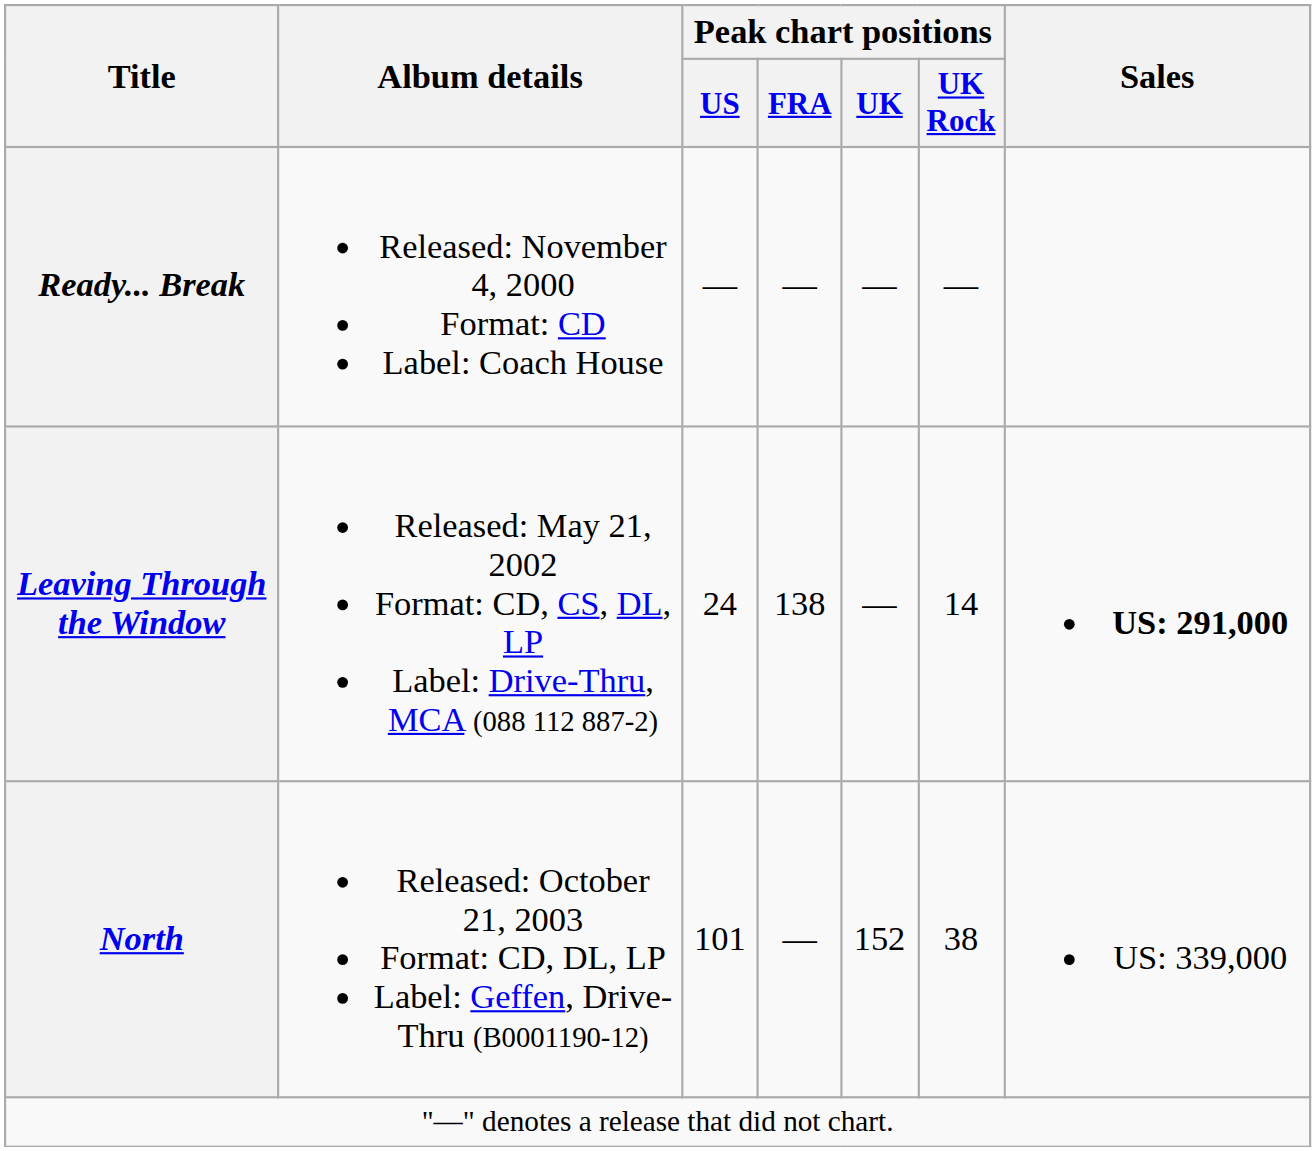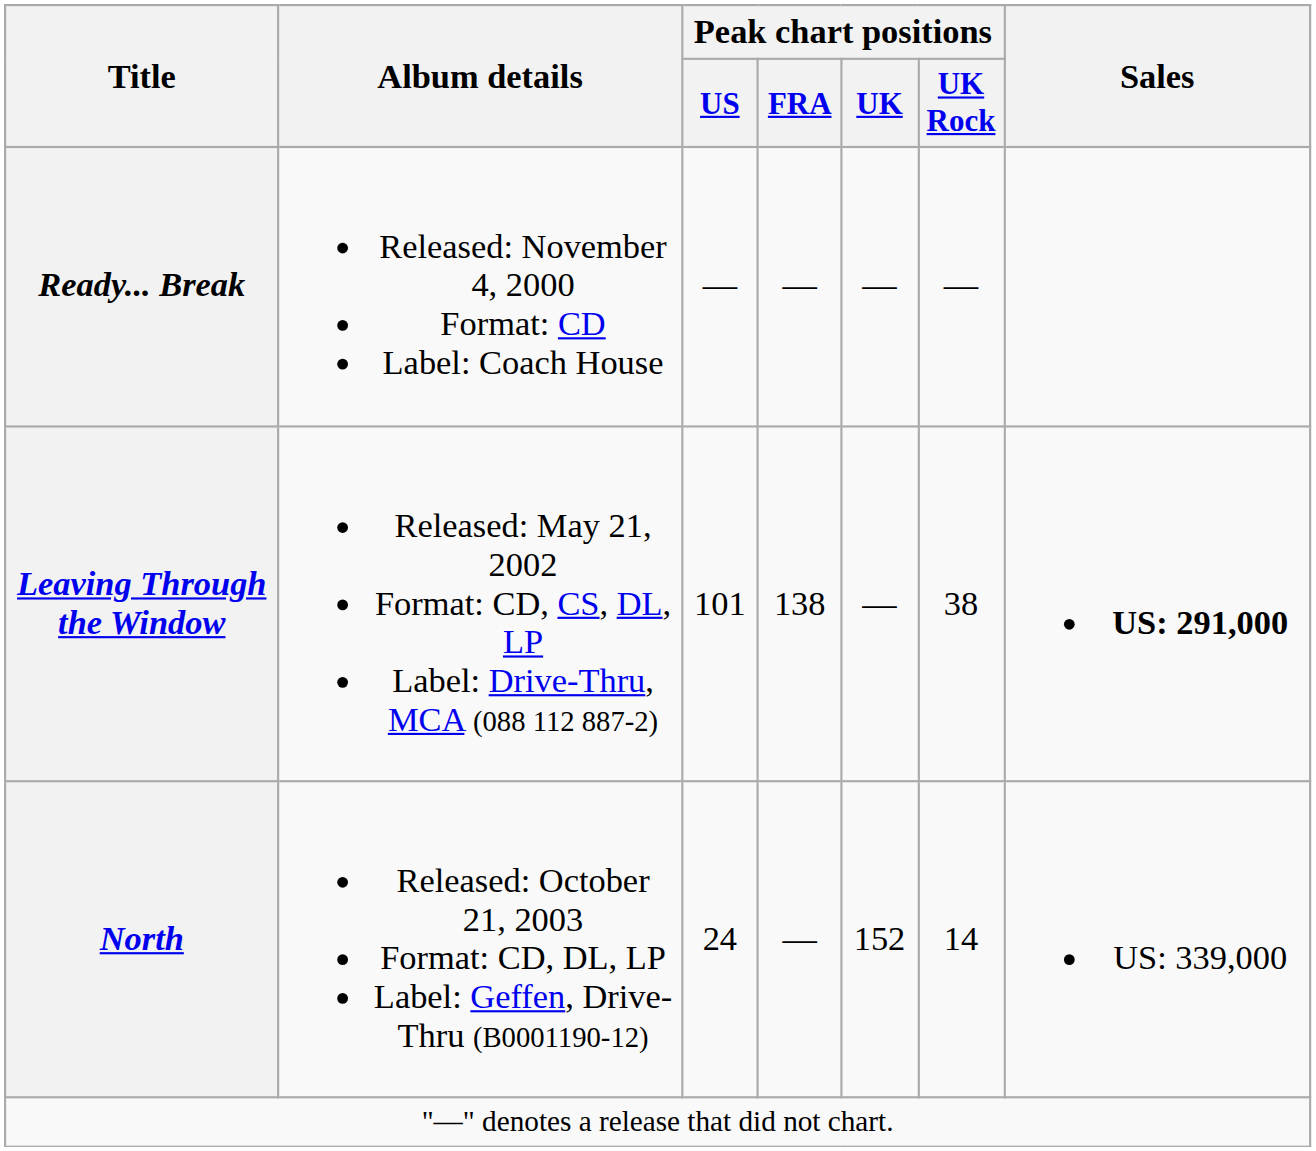 <table class="wikitable plainrowheaders" style="text-align:center;">
 <tr>
 <th rowspan="2" scope="col" style="width:14em;">Title</th>
 <th rowspan="2" scope="col" style="width:19em;">Album details</th>
 <th colspan="4" scope="col">Peak chart positions</th>
 <th rowspan="2" scope="col" style="width:13em;">Sales</th>
 </tr>
 <tr>
 <th style="width:2.5em; font-size:90%"><a href='#'>US</a><br></th>
 <th style="width:2.5em; font-size:90%"><a href='#'>FRA</a><br></th>
 <th style="width:2.5em; font-size:90%"><a href='#'>UK</a><br></th>
 <th style="width:2.5em; font-size:90%"><a href='#'>UK<br>Rock</a><br></th>
 </tr>
 <tr>
 <th scope="row"><em>Ready... Break</em></th>
 <td><br><ul><li>Released: November 4, 2000</li><li>Format: <a href='#'>CD</a></li><li>Label: Coach House</li></ul></td>
 <td>—</td>
 <td>—</td>
 <td>—</td>
 <td>—</td>
 <td></td>
 </tr>
 <tr>
 <th scope="row"><em><a href='#'>Leaving Through the Window</a></em></th>
 <td><br><ul><li>Released: May 21, 2002</li><li>Format: CD, <a href='#'>CS</a>, <a href='#'>DL</a>, <a href='#'>LP</a></li><li>Label: <a href='#'>Drive-Thru</a>, <a href='#'>MCA</a> <small>(088 112 887-2)</small></li></ul></td>
-<td>24</td>
+<td>101</td>
 <td>138</td>
 <td>—</td>
-<td>14</td>
+<td>38</td>
 <td><strong><br><ul><li>US: 291,000</li></ul></strong></td>
 </tr>
 <tr>
 <th scope="row"><em><a href='#'>North</a></em></th>
 <td><br><ul><li>Released: October 21, 2003</li><li>Format: CD, DL, LP</li><li>Label: <a href='#'>Geffen</a>, Drive-Thru <small>(B0001190-12)</small></li></ul></td>
-<td>101</td>
+<td>24</td>
 <td>—</td>
 <td>152</td>
-<td>38</td>
+<td>14</td>
 <td><br><ul><li>US: 339,000</li></ul></td>
 </tr>
 <tr>
 <td colspan="13" style="text-align:center; font-size:85%;">"—" denotes a release that did not chart.</td>
 </tr>
 </table>
